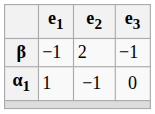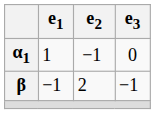 <table class=wikitable width=130>
 <tr>
 <th></th>
 <th>e<sub>1</sub></th>
 <th>e<sub>2</sub></th>
 <th>e<sub>3</sub></th>
 </tr>
 <tr>
+<th>α<sub>1</sub></th>
+<td>1</td>
+<td> −1</td>
+<td>  0</td>
+</tr>
+<tr>
 <th>β</th>
 <td>−1</td>
 <td>2</td>
 <td>−1</td>
 </tr>
-<tr>
-<th>α<sub>1</sub></th>
-<td>1</td>
-<td> −1</td>
-<td>  0</td>
-</tr>
 <tr BGCOLOR="#ddd">
 <td colspan=4 align=center></td>
 </tr>
 </table>
